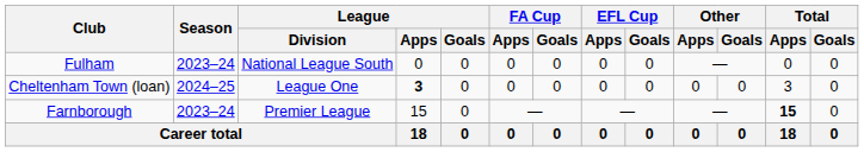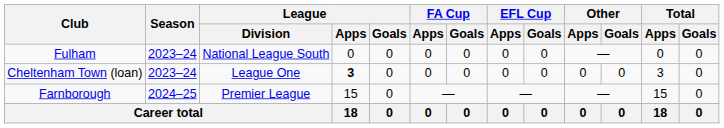 <table class="wikitable" style="text-align:center">
 <tr>
 <th rowspan="2">Club</th>
 <th rowspan="2">Season</th>
 <th colspan="3">League</th>
 <th colspan="2"><a href='#'>FA Cup</a></th>
 <th colspan="2"><a href='#'>EFL Cup</a></th>
 <th colspan="2">Other</th>
 <th colspan="2">Total</th>
 </tr>
 <tr>
 <th>Division</th>
 <th>Apps</th>
 <th>Goals</th>
 <th>Apps</th>
 <th>Goals</th>
 <th>Apps</th>
 <th>Goals</th>
 <th>Apps</th>
 <th>Goals</th>
 <th>Apps</th>
 <th>Goals</th>
 </tr>
 <tr>
 <td><a href='#'>Fulham</a></td>
 <td><a href='#'>2023–24</a></td>
 <td><a href='#'>National League South</a></td>
 <td>0</td>
 <td>0</td>
 <td>0</td>
 <td>0</td>
 <td>0</td>
 <td>0</td>
 <td colspan="2">—</td>
 <td>0</td>
 <td>0</td>
 </tr>
 <tr>
 <td><a href='#'>Cheltenham Town</a> (loan)</td>
-<td><a href='#'>2024–25</a></td>
+<td><a href='#'>2023–24</a></td>
 <td><a href='#'>League One</a></td>
 <td><strong>3</strong></td>
 <td>0</td>
 <td>0</td>
 <td>0</td>
 <td>0</td>
 <td>0</td>
 <td>0</td>
 <td>0</td>
 <td>3</td>
 <td>0</td>
 </tr>
 <tr>
 <td><a href='#'>Farnborough</a></td>
-<td><a href='#'>2023–24</a></td>
+<td><a href='#'>2024–25</a></td>
 <td><a href='#'>Premier League</a></td>
 <td>15</td>
 <td>0</td>
 <td colspan="2">—</td>
 <td colspan="2">—</td>
 <td colspan="2">—</td>
-<td><strong>15</strong></td>
+<td>15</td>
 <td>0</td>
 </tr>
 <tr>
 <th colspan=3>Career total</th>
 <th>18</th>
 <th>0</th>
 <th>0</th>
 <th>0</th>
 <th>0</th>
 <th>0</th>
 <th>0</th>
 <th>0</th>
 <th>18</th>
 <th>0</th>
 </tr>
 </table>
